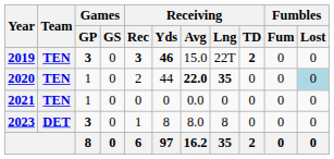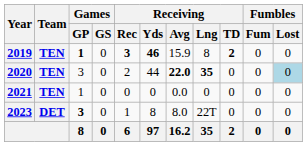 <table class=wikitable style="text-align:center;">
 <tr>
 <th rowspan="2">Year</th>
 <th rowspan="2">Team</th>
 <th colspan="2">Games</th>
 <th colspan="5">Receiving</th>
 <th colspan="2">Fumbles</th>
 </tr>
 <tr>
 <th>GP</th>
 <th>GS</th>
 <th>Rec</th>
 <th>Yds</th>
 <th>Avg</th>
 <th>Lng</th>
 <th>TD</th>
 <th>Fum</th>
 <th>Lost</th>
 </tr>
 <tr>
 <th><a href='#'>2019</a></th>
 <th><a href='#'>TEN</a></th>
-<td><strong>3</strong></td>
+<td><strong>1</strong></td>
 <td>0</td>
 <td><strong>3</strong></td>
 <td><strong>46</strong></td>
-<td>15.0</td>
-<td>22T</td>
+<td>15.9</td>
+<td>8</td>
 <td><strong>2</strong></td>
 <td>0</td>
 <td>0</td>
 </tr>
 <tr>
 <th><a href='#'>2020</a></th>
 <th><a href='#'>TEN</a></th>
-<td>1</td>
+<td>3</td>
 <td>0</td>
 <td>2</td>
 <td>44</td>
 <td><strong>22.0</strong></td>
 <td><strong>35</strong></td>
 <td>0</td>
 <td>0</td>
 <td style="background: lightblue;">0</td>
 </tr>
 <tr>
 <th><a href='#'>2021</a></th>
 <th><a href='#'>TEN</a></th>
 <td>1</td>
 <td>0</td>
 <td>0</td>
 <td>0</td>
 <td>0.0</td>
 <td>0</td>
 <td>0</td>
 <td>0</td>
 <td>0</td>
 </tr>
 <tr>
 <th><a href='#'>2023</a></th>
 <th><a href='#'>DET</a></th>
 <td><strong>3</strong></td>
 <td>0</td>
 <td>1</td>
 <td>8</td>
 <td>8.0</td>
-<td>8</td>
+<td>22T</td>
 <td>0</td>
 <td>0</td>
 <td>0</td>
 </tr>
 <tr>
 <th colspan="2"></th>
 <th>8</th>
 <th>0</th>
 <th>6</th>
 <th>97</th>
 <th>16.2</th>
 <th>35</th>
 <th>2</th>
 <th>0</th>
 <th>0</th>
 </tr>
 </table>
